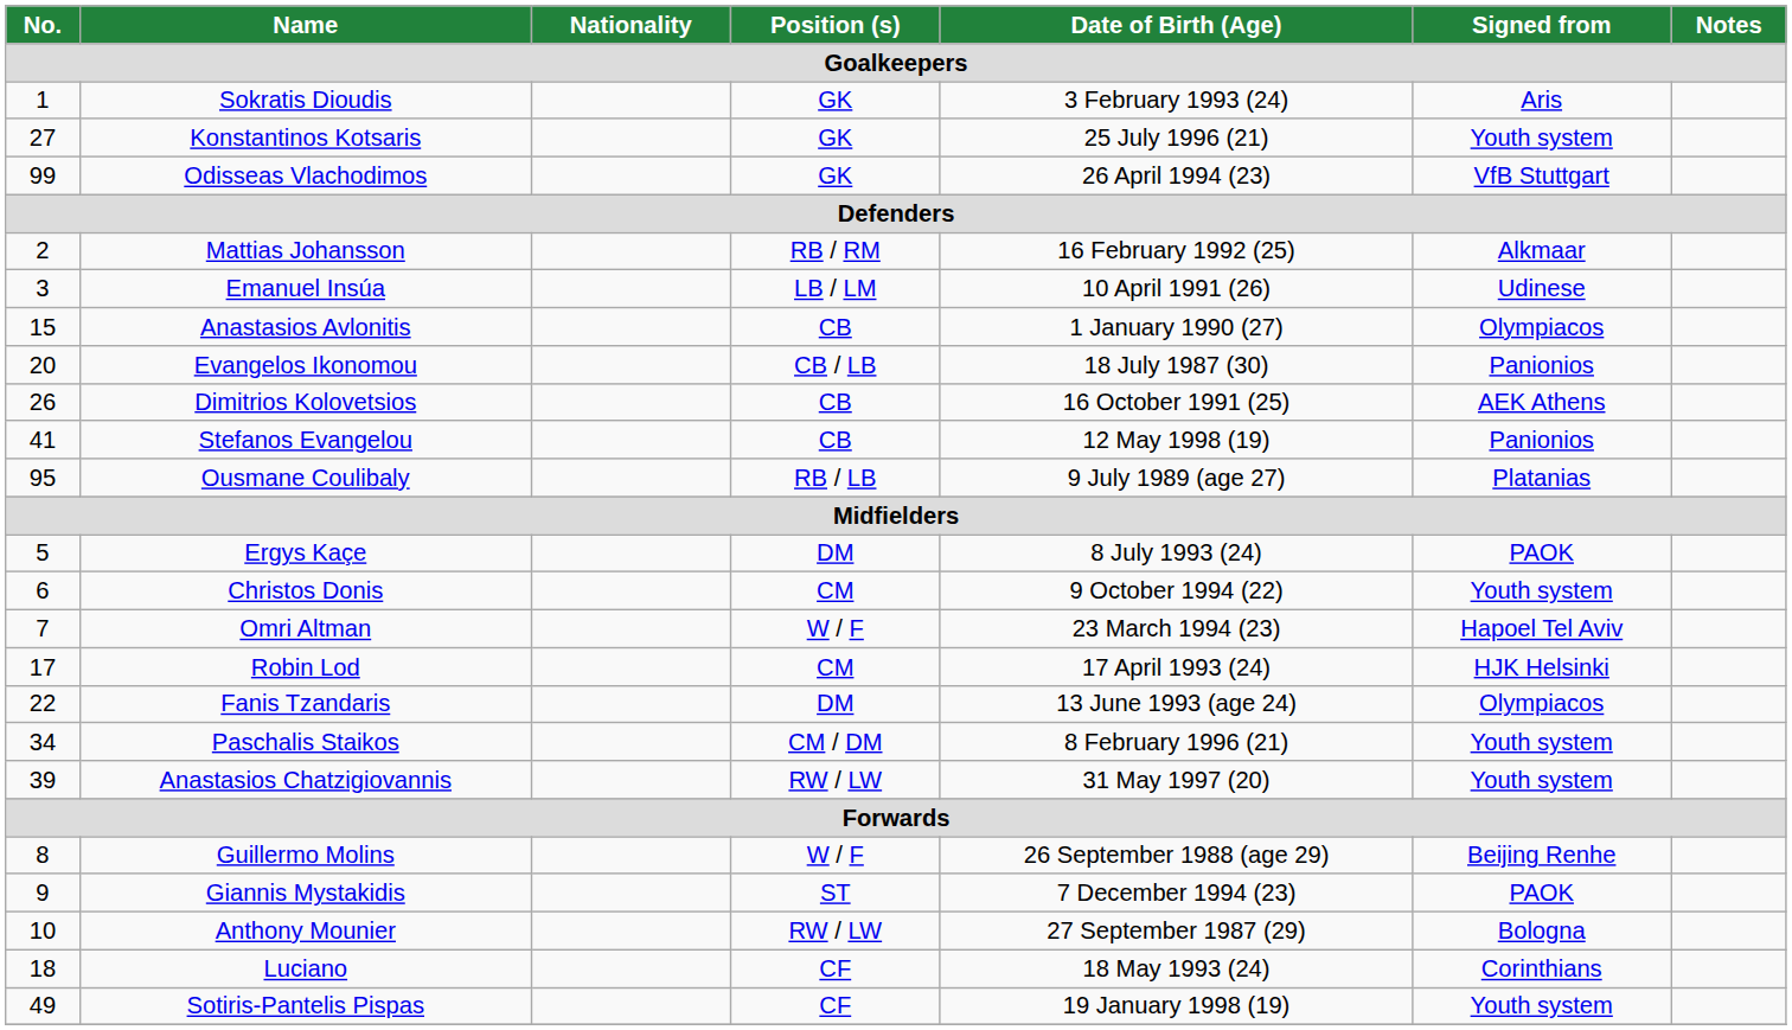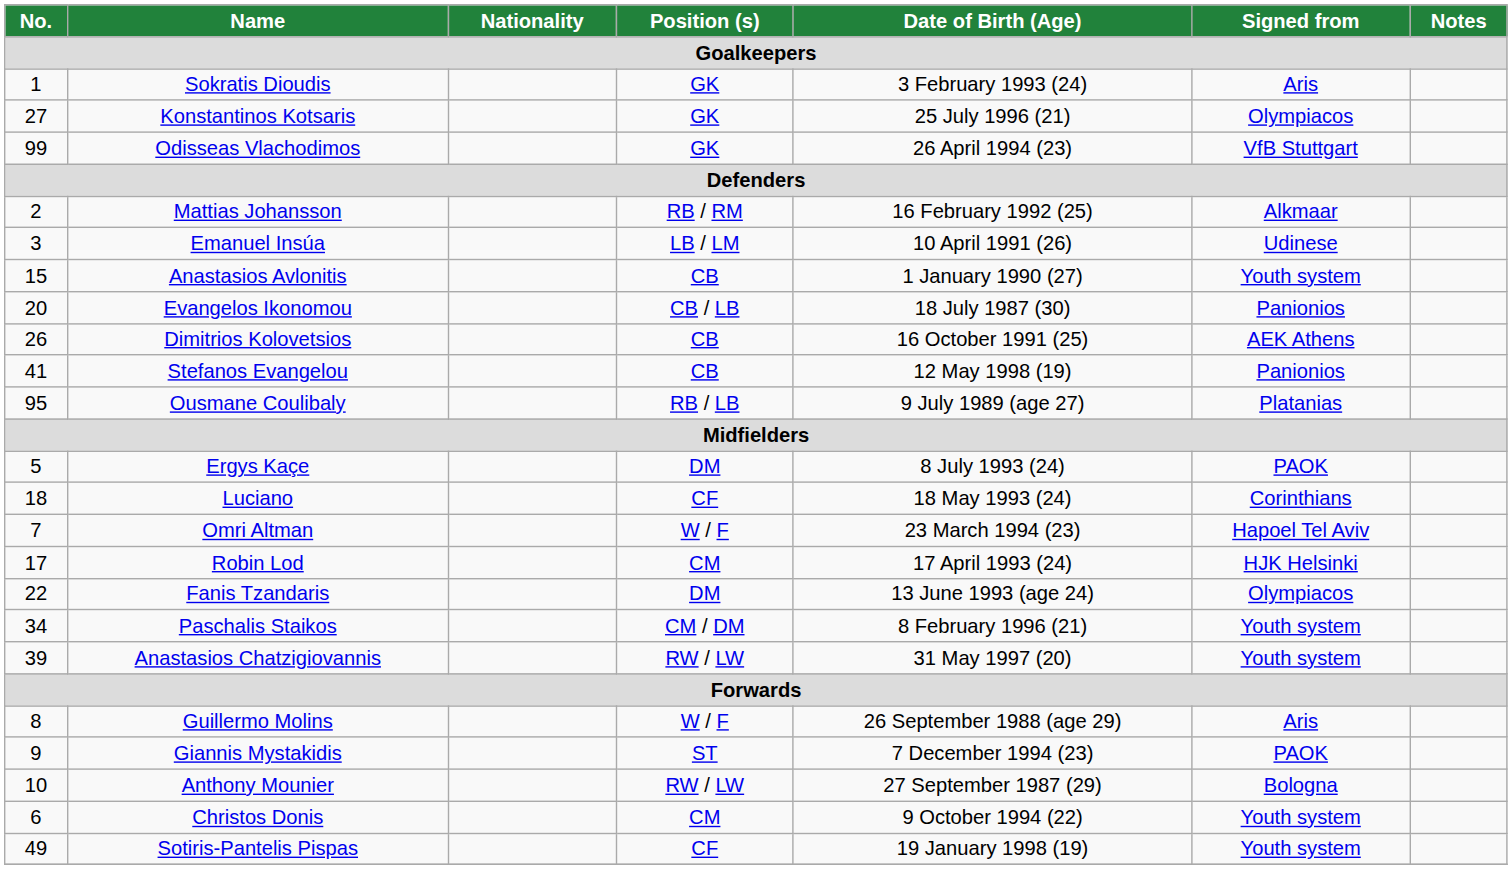 <table class="wikitable" style="text-align:center; font-size:90%; width:85%;">
 <tr>
 <th style="background:#21823b; color:white; text-align:center;">No.</th>
 <th style="background:#21823b; color:white; text-align:center;">Name</th>
 <th style="background:#21823b; color:white; text-align:center;">Nationality</th>
 <th style="background:#21823b; color:white; text-align:center;">Position (s)</th>
 <th style="background:#21823b; color:white; text-align:center;">Date of Birth (Age)</th>
 <th style="background:#21823b; color:white; text-align:center;">Signed from</th>
 <th style="background:#21823b; color:white; text-align:center;">Notes</th>
 </tr>
 <tr>
 <th colspan="7" style="background:#dcdcdc; text-align:center;">Goalkeepers</th>
 </tr>
 <tr>
 <td>1</td>
 <td><a href='#'>Sokratis Dioudis</a></td>
 <td></td>
 <td><a href='#'>GK</a></td>
 <td>3 February 1993 (24)</td>
 <td> <a href='#'>Aris</a></td>
 <td></td>
 </tr>
 <tr>
 <td>27</td>
 <td><a href='#'>Konstantinos Kotsaris</a></td>
 <td></td>
 <td><a href='#'>GK</a></td>
 <td>25 July 1996 (21)</td>
-<td><a href='#'>Youth system</a></td>
+<td> <a href='#'>Olympiacos</a></td>
 <td></td>
 </tr>
 <tr>
 <td>99</td>
 <td><a href='#'>Odisseas Vlachodimos</a></td>
 <td></td>
 <td><a href='#'>GK</a></td>
 <td>26 April 1994 (23)</td>
 <td> <a href='#'>VfB Stuttgart</a></td>
 <td></td>
 </tr>
 <tr>
 <th colspan="7" style="background:#dcdcdc; text-align:center;">Defenders</th>
 </tr>
 <tr>
 <td>2</td>
 <td><a href='#'>Mattias Johansson</a></td>
 <td></td>
 <td><a href='#'>RB</a> / <a href='#'>RM</a></td>
 <td>16 February 1992 (25)</td>
 <td> <a href='#'>Alkmaar</a></td>
 <td></td>
 </tr>
 <tr>
 <td>3</td>
 <td><a href='#'>Emanuel Insúa</a></td>
 <td></td>
 <td><a href='#'>LB</a> / <a href='#'>LM</a></td>
 <td>10 April 1991 (26)</td>
 <td> <a href='#'>Udinese</a></td>
 <td></td>
 </tr>
 <tr>
 <td>15</td>
 <td><a href='#'>Anastasios Avlonitis</a></td>
 <td></td>
 <td><a href='#'>CB</a></td>
 <td>1 January 1990 (27)</td>
-<td> <a href='#'>Olympiacos</a></td>
+<td><a href='#'>Youth system</a></td>
 <td></td>
 </tr>
 <tr>
 <td>20</td>
 <td><a href='#'>Evangelos Ikonomou</a></td>
 <td></td>
 <td><a href='#'>CB</a> / <a href='#'>LB</a></td>
 <td>18 July 1987 (30)</td>
 <td><a href='#'>Panionios</a></td>
 <td></td>
 </tr>
 <tr>
 <td>26</td>
 <td><a href='#'>Dimitrios Kolovetsios</a></td>
 <td></td>
 <td><a href='#'>CB</a></td>
 <td>16 October 1991 (25)</td>
 <td> <a href='#'>AEK Athens</a></td>
 <td></td>
 </tr>
 <tr>
 <td>41</td>
 <td><a href='#'>Stefanos Evangelou</a></td>
 <td></td>
 <td><a href='#'>CB</a></td>
 <td>12 May 1998 (19)</td>
 <td> <a href='#'>Panionios</a></td>
 <td></td>
 </tr>
 <tr>
 <td>95</td>
 <td><a href='#'>Ousmane Coulibaly</a></td>
 <td></td>
 <td><a href='#'>RB</a> / <a href='#'>LB</a></td>
 <td>9 July 1989 (age 27)</td>
 <td> <a href='#'>Platanias</a></td>
 <td></td>
 </tr>
 <tr>
 <th colspan="7" style="background:#dcdcdc; text-align:center;">Midfielders</th>
 </tr>
 <tr>
 <td>5</td>
 <td><a href='#'>Ergys Kaçe</a></td>
 <td></td>
 <td><a href='#'>DM</a></td>
 <td>8 July 1993 (24)</td>
 <td><a href='#'>PAOK</a></td>
 <td></td>
 </tr>
 <tr>
-<td>6</td>
-<td><a href='#'>Christos Donis</a></td>
+<td>18</td>
+<td><a href='#'>Luciano</a></td>
 <td></td>
-<td><a href='#'>CM</a></td>
-<td>9 October 1994 (22)</td>
-<td><a href='#'>Youth system</a></td>
+<td><a href='#'>CF</a></td>
+<td>18 May 1993 (24)</td>
+<td> <a href='#'>Corinthians</a></td>
 <td></td>
 </tr>
 <tr>
 <td>7</td>
 <td><a href='#'>Omri Altman</a></td>
 <td></td>
 <td><a href='#'>W</a> / <a href='#'>F</a></td>
 <td>23 March 1994 (23)</td>
 <td> <a href='#'>Hapoel Tel Aviv</a></td>
 <td></td>
 </tr>
 <tr>
 <td>17</td>
 <td><a href='#'>Robin Lod</a></td>
 <td></td>
 <td><a href='#'>CM</a></td>
 <td>17 April 1993 (24)</td>
 <td> <a href='#'>HJK Helsinki</a></td>
 <td></td>
 </tr>
 <tr>
 <td>22</td>
 <td><a href='#'>Fanis Tzandaris</a></td>
 <td></td>
 <td><a href='#'>DM</a></td>
 <td>13 June 1993 (age 24)</td>
 <td> <a href='#'>Olympiacos</a></td>
 <td></td>
 </tr>
 <tr>
 <td>34</td>
 <td><a href='#'>Paschalis Staikos</a></td>
 <td></td>
 <td><a href='#'>CM</a> / <a href='#'>DM</a></td>
 <td>8 February 1996 (21)</td>
 <td><a href='#'>Youth system</a></td>
 <td></td>
 </tr>
 <tr>
 <td>39</td>
 <td><a href='#'>Anastasios Chatzigiovannis</a></td>
 <td></td>
 <td><a href='#'>RW</a> / <a href='#'>LW</a></td>
 <td>31 May 1997 (20)</td>
 <td><a href='#'>Youth system</a></td>
 <td></td>
 </tr>
 <tr>
 <th colspan="7" style="background:#dcdcdc; text-align:center;">Forwards</th>
 </tr>
 <tr>
 <td>8</td>
 <td><a href='#'>Guillermo Molins</a></td>
 <td></td>
 <td><a href='#'>W</a> / <a href='#'>F</a></td>
 <td>26 September 1988 (age 29)</td>
-<td> <a href='#'>Beijing Renhe</a></td>
+<td> <a href='#'>Aris</a></td>
 <td></td>
 </tr>
 <tr>
 <td>9</td>
 <td><a href='#'>Giannis Mystakidis</a></td>
 <td></td>
 <td><a href='#'>ST</a></td>
 <td>7 December 1994 (23)</td>
 <td><a href='#'>PAOK</a></td>
 <td></td>
 </tr>
 <tr>
 <td>10</td>
 <td><a href='#'>Anthony Mounier</a></td>
 <td></td>
 <td><a href='#'>RW</a> / <a href='#'>LW</a></td>
 <td>27 September 1987 (29)</td>
 <td> <a href='#'>Bologna</a></td>
 <td></td>
 </tr>
 <tr>
-<td>18</td>
-<td><a href='#'>Luciano</a></td>
+<td>6</td>
+<td><a href='#'>Christos Donis</a></td>
 <td></td>
-<td><a href='#'>CF</a></td>
-<td>18 May 1993 (24)</td>
-<td> <a href='#'>Corinthians</a></td>
+<td><a href='#'>CM</a></td>
+<td>9 October 1994 (22)</td>
+<td><a href='#'>Youth system</a></td>
 <td></td>
 </tr>
 <tr>
 <td>49</td>
 <td><a href='#'>Sotiris-Pantelis Pispas</a></td>
 <td></td>
 <td><a href='#'>CF</a></td>
 <td>19 January 1998 (19)</td>
 <td><a href='#'>Youth system</a></td>
 <td></td>
 </tr>
 <tr>
 </tr>
 </table>
